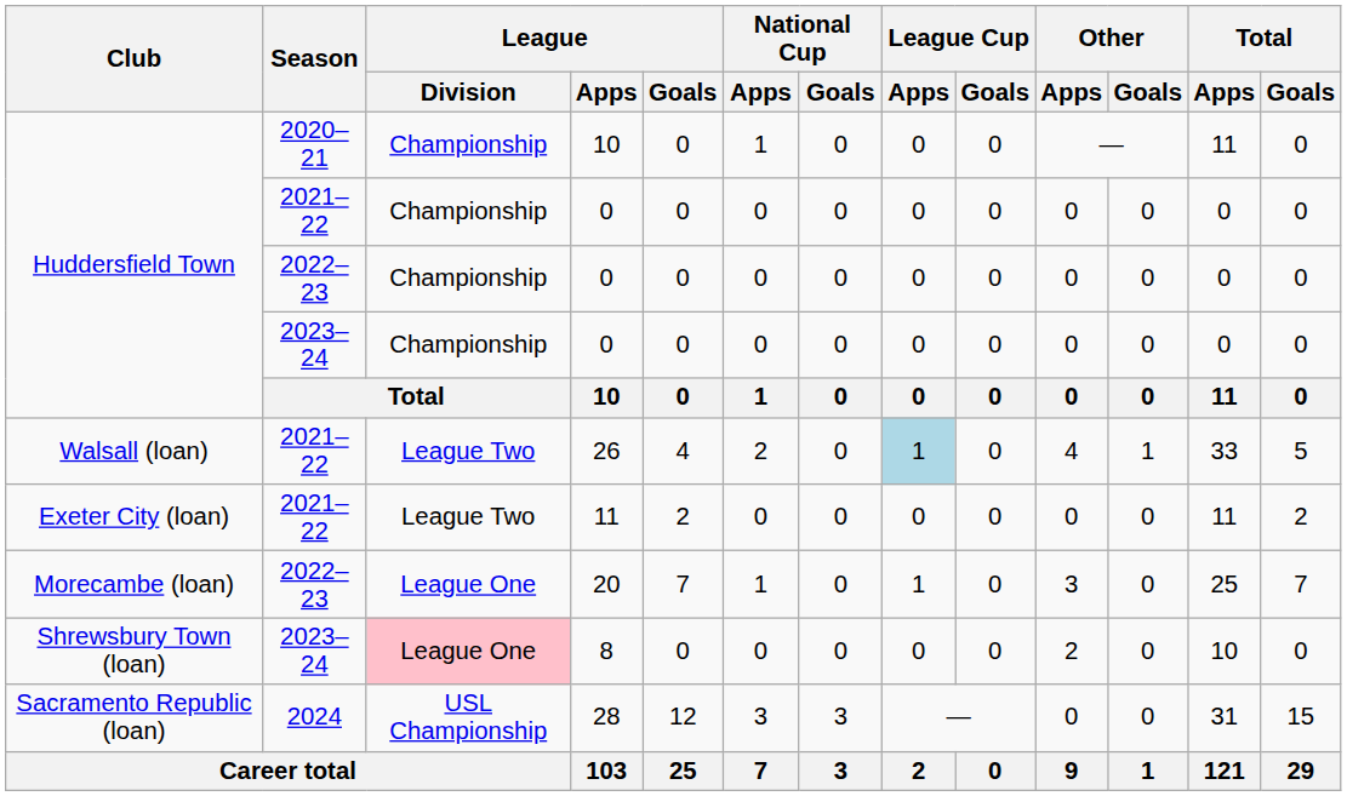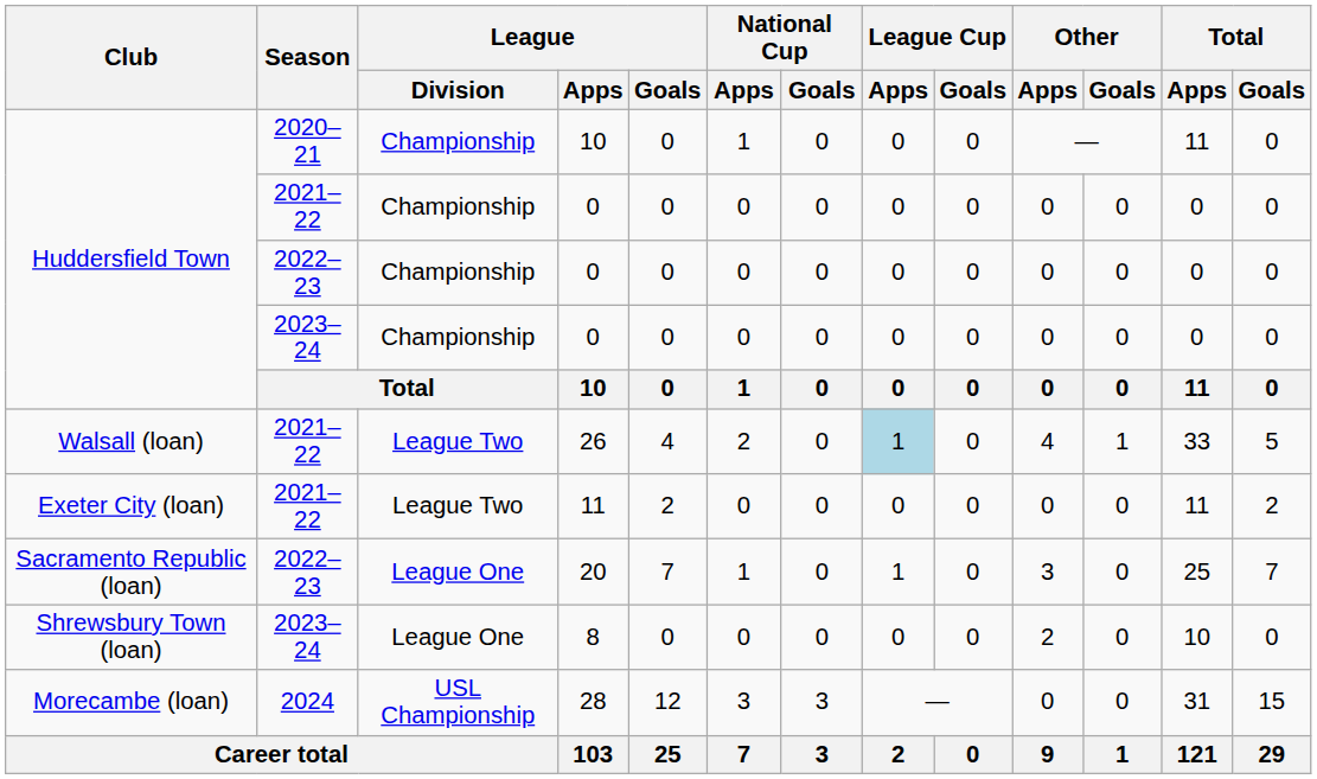 <table class="wikitable" style="text-align: center">
 <tr>
 <th rowspan="2">Club</th>
 <th rowspan="2">Season</th>
 <th colspan="3">League</th>
 <th colspan="2">National Cup</th>
 <th colspan="2">League Cup</th>
 <th colspan="2">Other</th>
 <th colspan="2">Total</th>
 </tr>
 <tr>
 <th>Division</th>
 <th>Apps</th>
 <th>Goals</th>
 <th>Apps</th>
 <th>Goals</th>
 <th>Apps</th>
 <th>Goals</th>
 <th>Apps</th>
 <th>Goals</th>
 <th>Apps</th>
 <th>Goals</th>
 </tr>
 <tr>
 <td rowspan="5"><a href='#'>Huddersfield Town</a></td>
 <td><a href='#'>2020–21</a></td>
 <td><a href='#'>Championship</a></td>
 <td>10</td>
 <td>0</td>
 <td>1</td>
 <td>0</td>
 <td>0</td>
 <td>0</td>
 <td colspan="2">—</td>
 <td>11</td>
 <td>0</td>
 </tr>
 <tr>
 <td><a href='#'>2021–22</a></td>
 <td>Championship</td>
 <td>0</td>
 <td>0</td>
 <td>0</td>
 <td>0</td>
 <td>0</td>
 <td>0</td>
 <td>0</td>
 <td>0</td>
 <td>0</td>
 <td>0</td>
 </tr>
 <tr>
 <td><a href='#'>2022–23</a></td>
 <td>Championship</td>
 <td>0</td>
 <td>0</td>
 <td>0</td>
 <td>0</td>
 <td>0</td>
 <td>0</td>
 <td>0</td>
 <td>0</td>
 <td>0</td>
 <td>0</td>
 </tr>
 <tr>
 <td><a href='#'>2023–24</a></td>
 <td>Championship</td>
 <td>0</td>
 <td>0</td>
 <td>0</td>
 <td>0</td>
 <td>0</td>
 <td>0</td>
 <td>0</td>
 <td>0</td>
 <td>0</td>
 <td>0</td>
 </tr>
 <tr>
 <th colspan="2">Total</th>
 <th>10</th>
 <th>0</th>
 <th>1</th>
 <th>0</th>
 <th>0</th>
 <th>0</th>
 <th>0</th>
 <th>0</th>
 <th>11</th>
 <th>0</th>
 </tr>
 <tr>
 <td><a href='#'>Walsall</a> (loan)</td>
 <td><a href='#'>2021–22</a></td>
 <td><a href='#'>League Two</a></td>
 <td>26</td>
 <td>4</td>
 <td>2</td>
 <td>0</td>
 <td style="background: lightblue;">1</td>
 <td>0</td>
 <td>4</td>
 <td>1</td>
 <td>33</td>
 <td>5</td>
 </tr>
 <tr>
 <td><a href='#'>Exeter City</a> (loan)</td>
 <td><a href='#'>2021–22</a></td>
 <td>League Two</td>
 <td>11</td>
 <td>2</td>
 <td>0</td>
 <td>0</td>
 <td>0</td>
 <td>0</td>
 <td>0</td>
 <td>0</td>
 <td>11</td>
 <td>2</td>
 </tr>
 <tr>
-<td><a href='#'>Morecambe</a> (loan)</td>
+<td><a href='#'>Sacramento Republic</a> (loan)</td>
 <td><a href='#'>2022–23</a></td>
 <td><a href='#'>League One</a></td>
 <td>20</td>
 <td>7</td>
 <td>1</td>
 <td>0</td>
 <td>1</td>
 <td>0</td>
 <td>3</td>
 <td>0</td>
 <td>25</td>
 <td>7</td>
 </tr>
 <tr>
 <td><a href='#'>Shrewsbury Town</a> (loan)</td>
 <td><a href='#'>2023–24</a></td>
-<td style="background: pink;">League One</td>
+<td>League One</td>
 <td>8</td>
 <td>0</td>
 <td>0</td>
 <td>0</td>
 <td>0</td>
 <td>0</td>
 <td>2</td>
 <td>0</td>
 <td>10</td>
 <td>0</td>
 </tr>
 <tr>
-<td><a href='#'>Sacramento Republic</a> (loan)</td>
+<td><a href='#'>Morecambe</a> (loan)</td>
 <td><a href='#'>2024</a></td>
 <td><a href='#'>USL Championship</a></td>
 <td>28</td>
 <td>12</td>
 <td>3</td>
 <td>3</td>
 <td colspan="2">—</td>
 <td>0</td>
 <td>0</td>
 <td>31</td>
 <td>15</td>
 </tr>
 <tr>
 <th colspan="3">Career total</th>
 <th>103</th>
 <th>25</th>
 <th>7</th>
 <th>3</th>
 <th>2</th>
 <th>0</th>
 <th>9</th>
 <th>1</th>
 <th>121</th>
 <th>29</th>
 </tr>
 </table>
